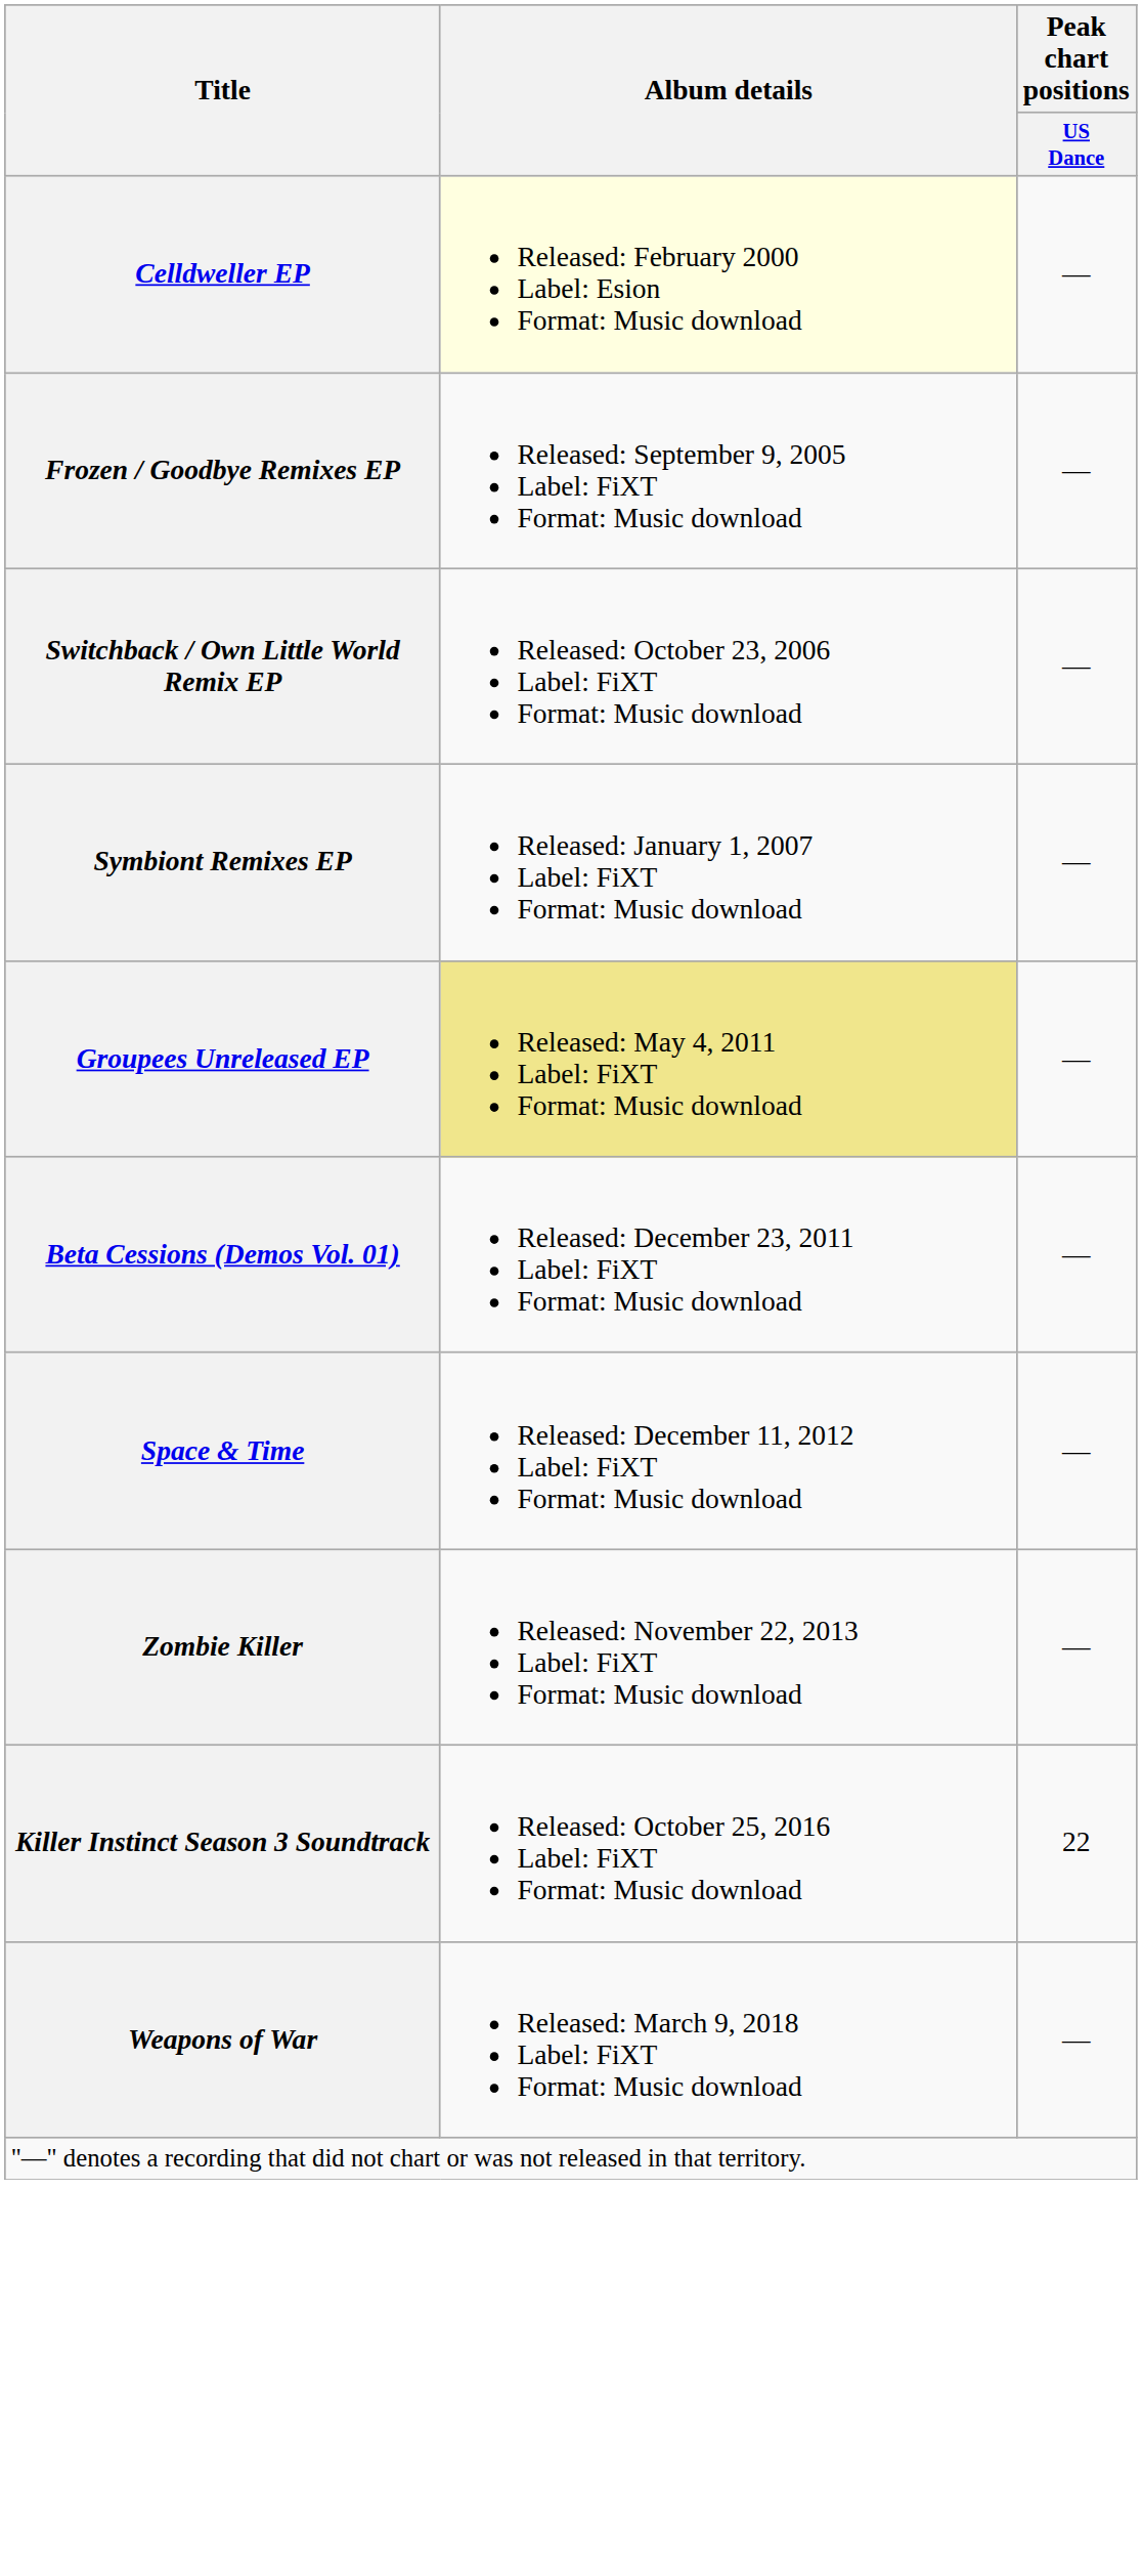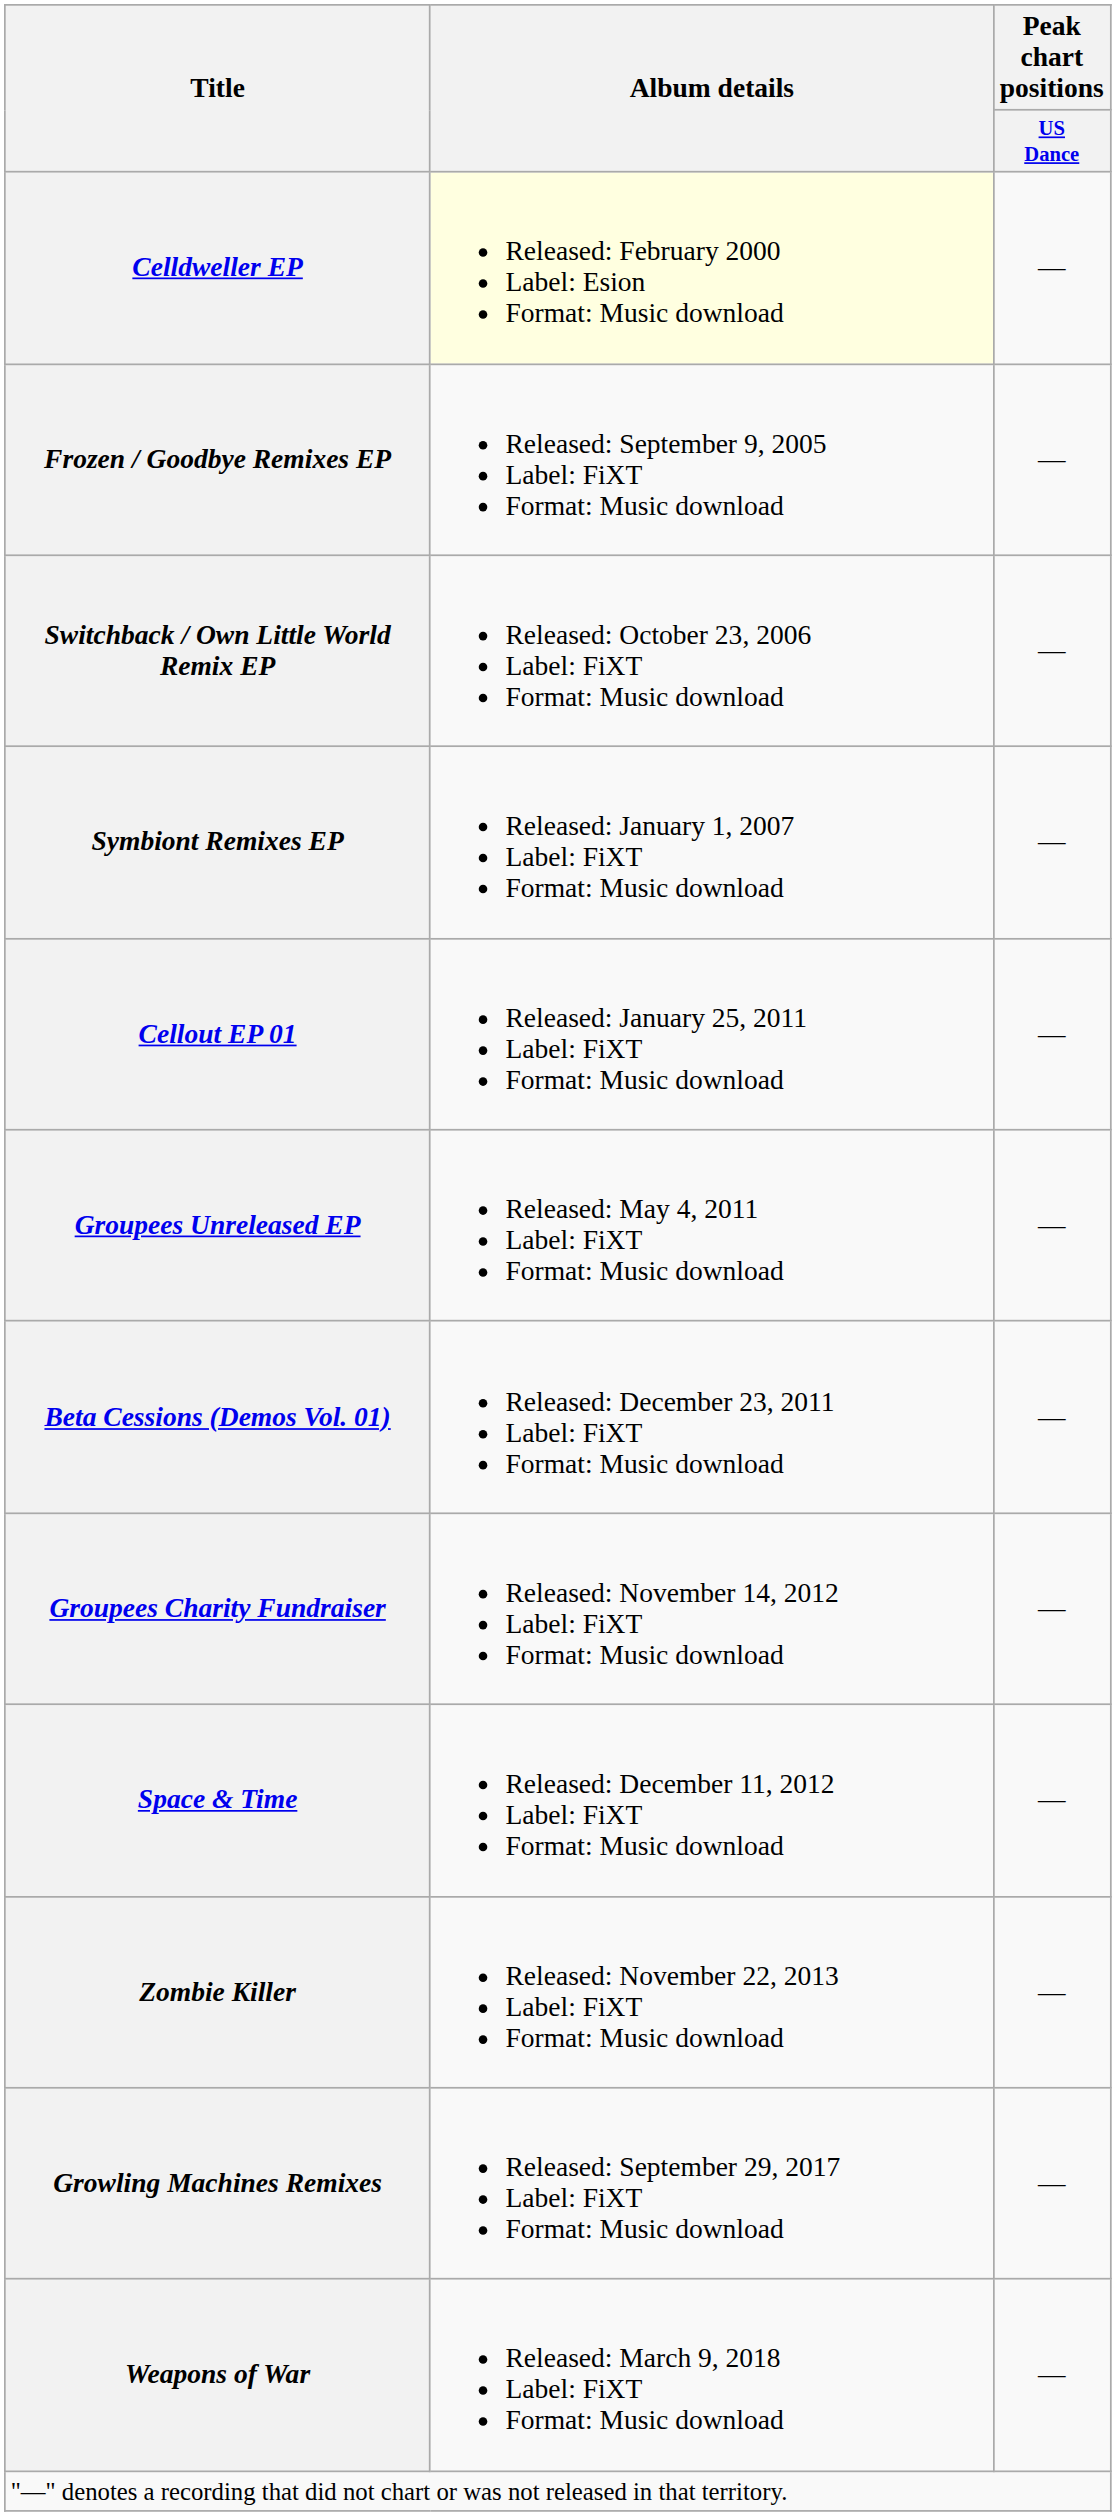 <table class="wikitable plainrowheaders">
 <tr>
 <th rowspan=2 style=width:15em;>Title</th>
 <th rowspan=2 style=width:20em;>Album details</th>
 <th colspan=1>Peak chart positions</th>
 </tr>
 <tr>
 <th style="width:3em;font-size:75%"><a href='#'>US<br>Dance</a><br></th>
 </tr>
 <tr>
 <th scope="row"><em><a href='#'>Celldweller EP</a></em></th>
 <td style="background: lightyellow;"><br><ul><li>Released: February 2000</li><li>Label: Esion</li><li>Format: Music download</li></ul></td>
 <td style=text-align:center;>—</td>
 </tr>
 <tr>
 <th scope="row"><em>Frozen / Goodbye Remixes EP</em></th>
 <td><br><ul><li>Released: September 9, 2005</li><li>Label: FiXT</li><li>Format: Music download</li></ul></td>
 <td style=text-align:center;>—</td>
 </tr>
 <tr>
 <th scope="row"><em>Switchback / Own Little World Remix EP</em></th>
 <td><br><ul><li>Released: October 23, 2006</li><li>Label: FiXT</li><li>Format: Music download</li></ul></td>
 <td style=text-align:center;>—</td>
 </tr>
 <tr>
 <th scope="row"><em>Symbiont Remixes EP</em></th>
 <td><br><ul><li>Released: January 1, 2007</li><li>Label: FiXT</li><li>Format: Music download</li></ul></td>
 <td style=text-align:center;>—</td>
 </tr>
 <tr>
+<th scope="row"><em><a href='#'>Cellout EP 01</a></em></th>
+<td><br><ul><li>Released: January 25, 2011</li><li>Label: FiXT</li><li>Format: Music download</li></ul></td>
+<td style=text-align:center;>—</td>
+</tr>
+<tr>
 <th scope="row"><em><a href='#'>Groupees Unreleased EP</a></em></th>
-<td style="background: khaki;"><br><ul><li>Released: May 4, 2011</li><li>Label: FiXT</li><li>Format: Music download</li></ul></td>
+<td><br><ul><li>Released: May 4, 2011</li><li>Label: FiXT</li><li>Format: Music download</li></ul></td>
 <td style=text-align:center;>—</td>
 </tr>
 <tr>
 <th scope="row"><em><a href='#'>Beta Cessions (Demos Vol. 01)</a></em></th>
 <td><br><ul><li>Released: December 23, 2011</li><li>Label: FiXT</li><li>Format: Music download</li></ul></td>
+<td style=text-align:center;>—</td>
+</tr>
+<tr>
+<th scope="row"><em><a href='#'>Groupees Charity Fundraiser</a></em></th>
+<td><br><ul><li>Released: November 14, 2012</li><li>Label: FiXT</li><li>Format: Music download</li></ul></td>
 <td style=text-align:center;>—</td>
 </tr>
 <tr>
 <th scope="row"><em><a href='#'>Space & Time</a></em></th>
 <td><br><ul><li>Released: December 11, 2012</li><li>Label: FiXT</li><li>Format: Music download</li></ul></td>
 <td style=text-align:center;>—</td>
 </tr>
 <tr>
 <th scope="row"><em>Zombie Killer</em></th>
 <td><br><ul><li>Released: November 22, 2013</li><li>Label: FiXT</li><li>Format: Music download</li></ul></td>
 <td style=text-align:center;>—</td>
 </tr>
 <tr>
-<th scope="row"><em> Killer Instinct Season 3 Soundtrack </em></th>
-<td><br><ul><li>Released: October 25, 2016</li><li>Label: FiXT</li><li>Format: Music download</li></ul></td>
-<td style=text-align:center;>22</td>
+<th scope="row"><em>Growling Machines Remixes</em></th>
+<td><br><ul><li>Released: September 29, 2017</li><li>Label: FiXT</li><li>Format: Music download</li></ul></td>
+<td style=text-align:center;>—</td>
 </tr>
 <tr>
 <th scope="row"><em>Weapons of War</em></th>
 <td><br><ul><li>Released: March 9, 2018</li><li>Label: FiXT</li><li>Format: Music download</li></ul></td>
 <td style=text-align:center;>—</td>
 </tr>
 <tr>
 <td colspan="3" style="font-size:90%" style="text-align:center;">"—" denotes a recording that did not chart or was not released in that territory.</td>
 </tr>
 </table>
